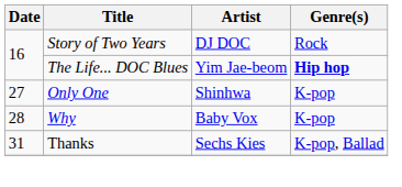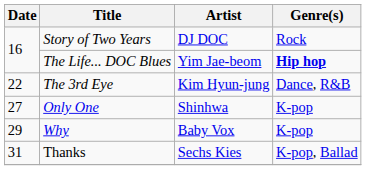 <table class="wikitable" style="text-align: left;">
 <tr>
 <th>Date</th>
 <th>Title</th>
 <th>Artist</th>
 <th>Genre(s)</th>
 </tr>
 <tr>
 <td rowspan="2">16</td>
 <td><em>Story of Two Years</em></td>
 <td><a href='#'>DJ DOC</a></td>
 <td><a href='#'>Rock</a></td>
 </tr>
 <tr>
 <td><em>The Life... DOC Blues</em></td>
 <td><a href='#'>Yim Jae-beom</a></td>
 <td><strong><a href='#'>Hip hop</a></strong></td>
 </tr>
 <tr>
+<td>22</td>
+<td><em>The 3rd Eye</em></td>
+<td><a href='#'>Kim Hyun-jung</a></td>
+<td><a href='#'>Dance</a>, <a href='#'>R&B</a></td>
+</tr>
+<tr>
 <td>27</td>
 <td><em><a href='#'>Only One</a></em></td>
 <td><a href='#'>Shinhwa</a></td>
 <td><a href='#'>K-pop</a></td>
 </tr>
 <tr>
-<td>28</td>
+<td>29</td>
 <td><em><a href='#'>Why</a></em></td>
 <td><a href='#'>Baby Vox</a></td>
 <td><a href='#'>K-pop</a></td>
 </tr>
 <tr>
 <td>31</td>
 <td>Thanks</td>
 <td><a href='#'>Sechs Kies</a></td>
 <td><a href='#'>K-pop</a>, <a href='#'>Ballad</a></td>
 </tr>
 <tr>
 </tr>
 </table>
